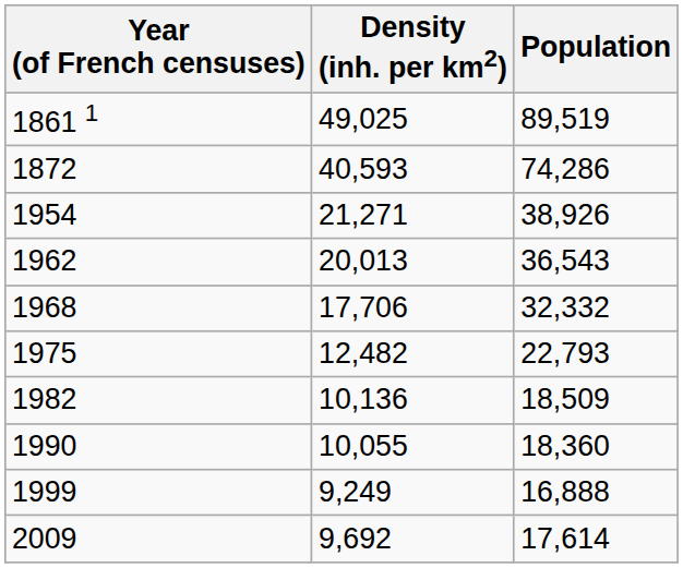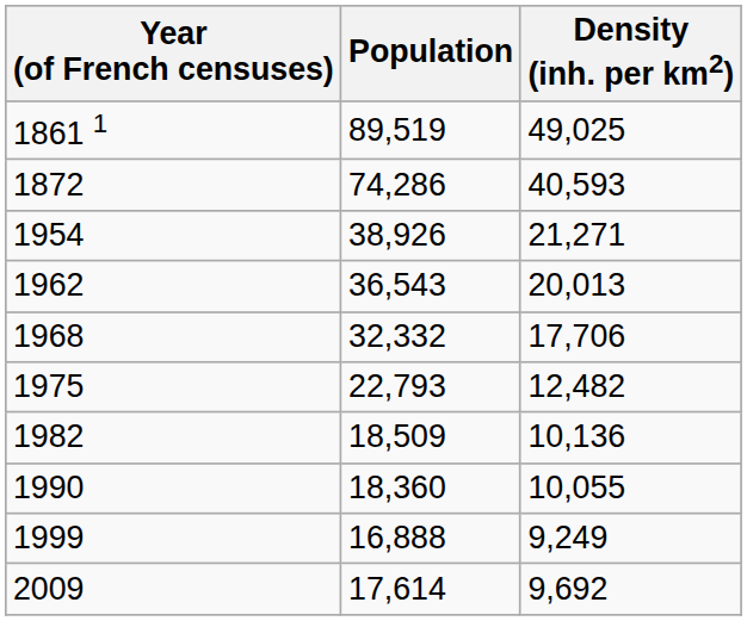 <table class="wikitable">
 <tr>
 <th>Year<br>(of French censuses)</th>
+<th>Population</th>
 <th>Density<br>(inh. per km<sup>2</sup>)</th>
-<th>Population</th>
 </tr>
 <tr>
 <td>1861 <sup>1</sup></td>
+<td>89,519</td>
 <td>49,025</td>
-<td>89,519</td>
 </tr>
 <tr>
 <td>1872</td>
+<td>74,286</td>
 <td>40,593</td>
-<td>74,286</td>
 </tr>
 <tr>
 <td>1954</td>
+<td>38,926</td>
 <td>21,271</td>
-<td>38,926</td>
 </tr>
 <tr>
 <td>1962</td>
+<td>36,543</td>
 <td>20,013</td>
-<td>36,543</td>
 </tr>
 <tr>
 <td>1968</td>
+<td>32,332</td>
 <td>17,706</td>
-<td>32,332</td>
 </tr>
 <tr>
 <td>1975</td>
+<td>22,793</td>
 <td>12,482</td>
-<td>22,793</td>
 </tr>
 <tr>
 <td>1982</td>
+<td>18,509</td>
 <td>10,136</td>
-<td>18,509</td>
 </tr>
 <tr>
 <td>1990</td>
+<td>18,360</td>
 <td>10,055</td>
-<td>18,360</td>
 </tr>
 <tr>
 <td>1999</td>
+<td>16,888</td>
 <td>9,249</td>
-<td>16,888</td>
 </tr>
 <tr>
 <td>2009</td>
+<td>17,614</td>
 <td>9,692</td>
-<td>17,614</td>
 </tr>
 </table>
